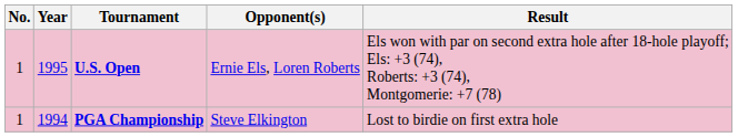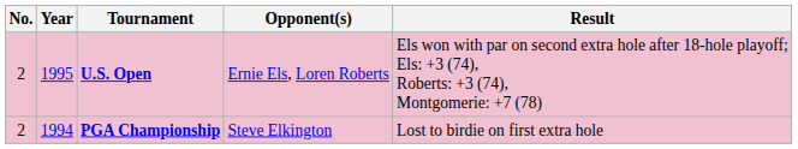 <table class="wikitable" style="font-size:95%;">
 <tr>
 <th>No.</th>
 <th>Year</th>
 <th>Tournament</th>
 <th>Opponent(s)</th>
 <th>Result</th>
 </tr>
 <tr style="background:#F2C1D1;">
-<td align=center>1</td>
+<td align=center>2</td>
 <td><a href='#'>1995</a></td>
 <td><strong><a href='#'>U.S. Open</a></strong></td>
 <td> <a href='#'>Ernie Els</a>,  <a href='#'>Loren Roberts</a></td>
 <td>Els won with par on second extra hole after 18-hole playoff;<br>Els: +3 (74),<br>Roberts: +3 (74),<br>Montgomerie: +7 (78)</td>
 </tr>
 <tr style="background:#F2C1D1;">
-<td align=center>1</td>
+<td align=center>2</td>
 <td><a href='#'>1994</a></td>
 <td><strong><a href='#'>PGA Championship</a></strong></td>
 <td> <a href='#'>Steve Elkington</a></td>
 <td>Lost to birdie on first extra hole</td>
 </tr>
 </table>
